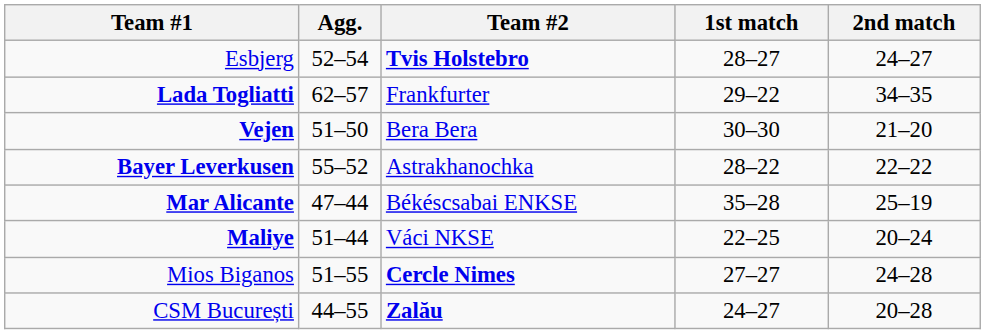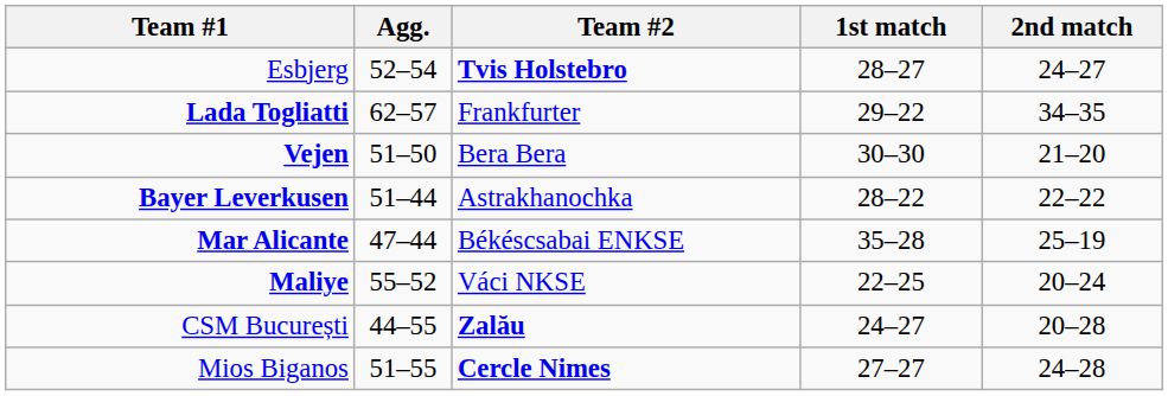 <table class=wikitable style="text-align:center">
 <tr>
 <th width=200>Team #1</th>
 <th width=50>Agg.</th>
 <th width=200>Team #2</th>
 <th width=100>1st match</th>
 <th width=100>2nd match</th>
 </tr>
 <tr>
 <td align=right><a href='#'>Esbjerg</a> </td>
 <td align=center>52–54</td>
 <td align=left> <strong><a href='#'>Tvis Holstebro</a></strong></td>
 <td align=center>28–27</td>
 <td align=center>24–27</td>
 </tr>
 <tr>
 <td align=right><strong><a href='#'>Lada Togliatti</a></strong> </td>
 <td align=center>62–57</td>
 <td align=left> <a href='#'>Frankfurter</a></td>
 <td align=center>29–22</td>
 <td align=center>34–35</td>
 </tr>
 <tr>
 <td align=right><strong><a href='#'>Vejen</a></strong> </td>
 <td align=center>51–50</td>
 <td align=left> <a href='#'>Bera Bera</a></td>
 <td align=center>30–30</td>
 <td align=center>21–20</td>
 </tr>
 <tr>
 <td align=right><strong><a href='#'>Bayer Leverkusen</a></strong> </td>
-<td align=center>55–52</td>
+<td align=center>51–44</td>
 <td align=left> <a href='#'>Astrakhanochka</a></td>
 <td align=center>28–22</td>
 <td align=center>22–22</td>
 </tr>
 <tr>
 <td align=right><strong><a href='#'>Mar Alicante</a></strong> </td>
 <td align=center>47–44</td>
 <td align=left> <a href='#'>Békéscsabai ENKSE</a></td>
 <td align=center>35–28</td>
 <td align=center>25–19</td>
 </tr>
 <tr>
 <td align=right><strong><a href='#'>Maliye</a></strong> </td>
-<td align=center>51–44</td>
+<td align=center>55–52</td>
 <td align=left> <a href='#'>Váci NKSE</a></td>
 <td align=center>22–25</td>
 <td align=center>20–24</td>
+</tr>
+<tr>
+<td align=right><a href='#'>CSM București</a> </td>
+<td align=center>44–55</td>
+<td align=left> <strong><a href='#'>Zalău</a></strong></td>
+<td align=center>24–27</td>
+<td align=center>20–28</td>
 </tr>
 <tr>
 <td align=right><a href='#'>Mios Biganos</a> </td>
 <td align=center>51–55</td>
 <td align=left> <strong><a href='#'>Cercle Nimes</a></strong></td>
 <td align=center>27–27</td>
 <td align=center>24–28</td>
 </tr>
-<tr>
-<td align=right><a href='#'>CSM București</a> </td>
-<td align=center>44–55</td>
-<td align=left> <strong><a href='#'>Zalău</a></strong></td>
-<td align=center>24–27</td>
-<td align=center>20–28</td>
-</tr>
 </table>
